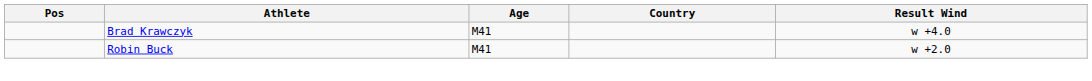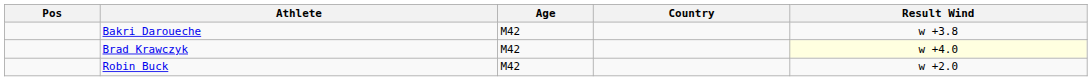 <table class="wikitable"  style="text-align:center; width:65%;">
 <tr>
 <th>Pos</th>
 <th>Athlete</th>
 <th>Age</th>
 <th>Country</th>
 <th>Result Wind</th>
 </tr>
 <tr>
 <td align=center></td>
+<td align=left><a href='#'>Bakri Daroueche</a></td>
+<td align=left>M42</td>
+<td align=left></td>
+<td>w +3.8</td>
+</tr>
+<tr>
+<td align=center></td>
 <td align=left><a href='#'>Brad Krawczyk</a></td>
-<td align=left>M41</td>
+<td align=left>M42</td>
 <td align=left></td>
-<td>w +4.0</td>
+<td style="background: lightyellow;">w +4.0</td>
 </tr>
 <tr>
 <td align=center></td>
 <td align=left><a href='#'>Robin Buck</a></td>
-<td align=left>M41</td>
+<td align=left>M42</td>
 <td align=left></td>
 <td>w +2.0</td>
 </tr>
 </table>
